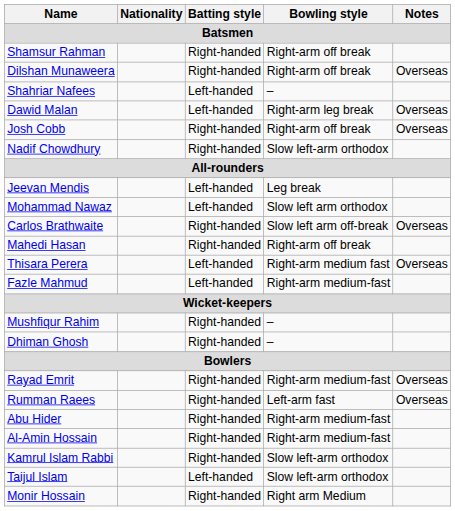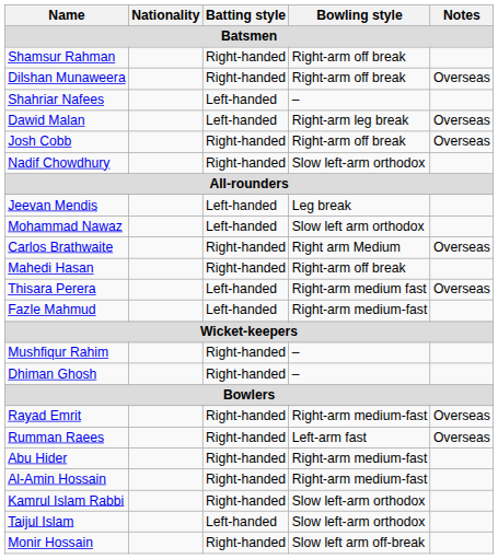 <table class="wikitable">
 <tr>
 <th>Name</th>
 <th>Nationality</th>
 <th>Batting style</th>
 <th>Bowling style</th>
 <th>Notes</th>
 </tr>
 <tr>
 <th colspan="7"  style="background:#dcdcdc; text-align:center;">Batsmen</th>
 </tr>
 <tr>
 <td><a href='#'>Shamsur Rahman</a></td>
 <td></td>
 <td>Right-handed</td>
 <td>Right-arm off break</td>
 <td></td>
 </tr>
 <tr>
 <td><a href='#'>Dilshan Munaweera</a></td>
 <td></td>
 <td>Right-handed</td>
 <td>Right-arm off break</td>
 <td>Overseas</td>
 </tr>
 <tr>
 <td><a href='#'>Shahriar Nafees</a></td>
 <td></td>
 <td>Left-handed</td>
 <td>–</td>
 <td></td>
 </tr>
 <tr>
 <td><a href='#'>Dawid Malan</a></td>
 <td></td>
 <td>Left-handed</td>
 <td>Right-arm leg break</td>
 <td>Overseas</td>
 </tr>
 <tr>
 <td><a href='#'>Josh Cobb</a></td>
 <td></td>
 <td>Right-handed</td>
 <td>Right-arm off break</td>
 <td>Overseas</td>
 </tr>
 <tr>
 <td><a href='#'>Nadif Chowdhury</a></td>
 <td></td>
 <td>Right-handed</td>
 <td>Slow left-arm orthodox</td>
 <td></td>
 </tr>
 <tr>
 <th colspan="7"  style="background:#dcdcdc; text-align:center;">All-rounders</th>
 </tr>
 <tr>
 <td><a href='#'>Jeevan Mendis</a></td>
 <td></td>
 <td>Left-handed</td>
 <td>Leg break</td>
 <td></td>
 </tr>
 <tr>
 <td><a href='#'>Mohammad Nawaz</a></td>
 <td></td>
 <td>Left-handed</td>
 <td>Slow left arm orthodox</td>
 <td></td>
 </tr>
 <tr>
 <td><a href='#'>Carlos Brathwaite</a></td>
 <td></td>
 <td>Right-handed</td>
-<td>Slow left arm off-break</td>
+<td>Right arm Medium</td>
 <td>Overseas</td>
 </tr>
 <tr>
 <td><a href='#'>Mahedi Hasan</a></td>
 <td></td>
 <td>Right-handed</td>
 <td>Right-arm off break</td>
 <td></td>
 </tr>
 <tr>
 <td><a href='#'>Thisara Perera</a></td>
 <td></td>
 <td>Left-handed</td>
 <td>Right-arm medium fast</td>
 <td>Overseas</td>
 </tr>
 <tr>
 <td><a href='#'>Fazle Mahmud</a></td>
 <td></td>
 <td>Left-handed</td>
 <td>Right-arm medium-fast</td>
 <td></td>
 </tr>
 <tr>
 <th colspan="7"  style="background:#dcdcdc; text-align:center;">Wicket-keepers</th>
 </tr>
 <tr>
 <td><a href='#'>Mushfiqur Rahim</a></td>
 <td></td>
 <td>Right-handed</td>
 <td>–</td>
 <td></td>
 </tr>
 <tr>
 <td><a href='#'>Dhiman Ghosh</a></td>
 <td></td>
 <td>Right-handed</td>
 <td>–</td>
 <td></td>
 </tr>
 <tr>
 <th colspan="7"  style="background:#dcdcdc; text-align:center;">Bowlers</th>
 </tr>
 <tr>
 <td><a href='#'>Rayad Emrit</a></td>
 <td></td>
 <td>Right-handed</td>
 <td>Right-arm medium-fast</td>
 <td>Overseas</td>
 </tr>
 <tr>
 <td><a href='#'>Rumman Raees</a></td>
 <td></td>
 <td>Right-handed</td>
 <td>Left-arm fast</td>
 <td>Overseas</td>
 </tr>
 <tr>
 <td><a href='#'>Abu Hider</a></td>
 <td></td>
 <td>Right-handed</td>
 <td>Right-arm medium-fast</td>
 <td></td>
 </tr>
 <tr>
 <td><a href='#'>Al-Amin Hossain</a></td>
 <td></td>
 <td>Right-handed</td>
 <td>Right-arm medium-fast</td>
 <td></td>
 </tr>
 <tr>
 <td><a href='#'>Kamrul Islam Rabbi</a></td>
 <td></td>
 <td>Right-handed</td>
 <td>Slow left-arm orthodox</td>
 <td></td>
 </tr>
 <tr>
 <td><a href='#'>Taijul Islam</a></td>
 <td></td>
 <td>Left-handed</td>
 <td>Slow left-arm orthodox</td>
 <td></td>
 </tr>
 <tr>
 <td><a href='#'>Monir Hossain</a></td>
 <td></td>
 <td>Right-handed</td>
-<td>Right arm Medium</td>
+<td>Slow left arm off-break</td>
 <td></td>
 </tr>
 </table>
